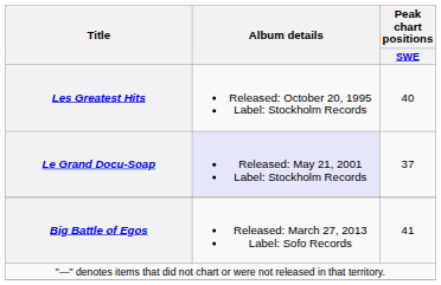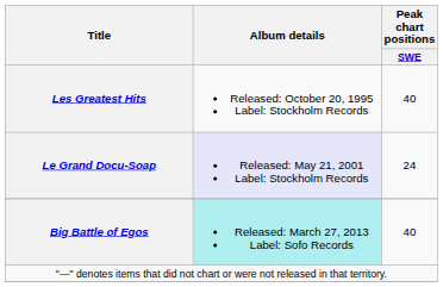 <table class="wikitable plainrowheaders" style="text-align:center;">
 <tr>
 <th scope="col" rowspan="2" style="width:16em;">Title</th>
 <th scope="col" rowspan="2" style="width:16em;">Album details</th>
 <th scope="col" colspan="1">Peak<br>chart<br>positions</th>
 </tr>
 <tr>
 <th style="width:2em;font-size:90%;"><a href='#'>SWE</a><br></th>
 </tr>
 <tr>
 <th scope="row"><em><a href='#'>Les Greatest Hits</a></em></th>
 <td><br><ul><li>Released: October 20, 1995</li><li>Label: Stockholm Records</li></ul></td>
 <td>40</td>
 </tr>
 <tr>
 <th scope="row"><em><a href='#'>Le Grand Docu-Soap</a></em></th>
 <td style="background: lavender;"><br><ul><li>Released: May 21, 2001</li><li>Label: Stockholm Records</li></ul></td>
-<td>37</td>
+<td>24</td>
 </tr>
 <tr>
 </tr>
 <tr>
 <th scope="row"><em><a href='#'>Big Battle of Egos</a></em></th>
-<td><br><ul><li>Released: March 27, 2013</li><li>Label: Sofo Records</li></ul></td>
-<td>41</td>
+<td style="background: paleturquoise;"><br><ul><li>Released: March 27, 2013</li><li>Label: Sofo Records</li></ul></td>
+<td>40</td>
 </tr>
 <tr>
 <td align="center" colspan="15" style="font-size:90%">"—" denotes items that did not chart or were not released in that territory.</td>
 </tr>
 <tr>
 </tr>
 </table>
